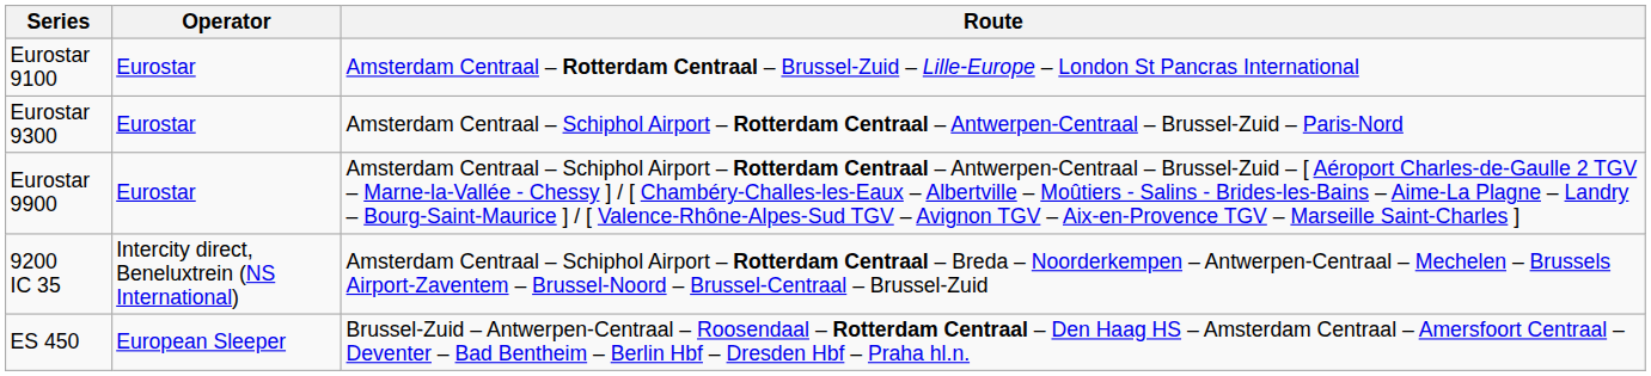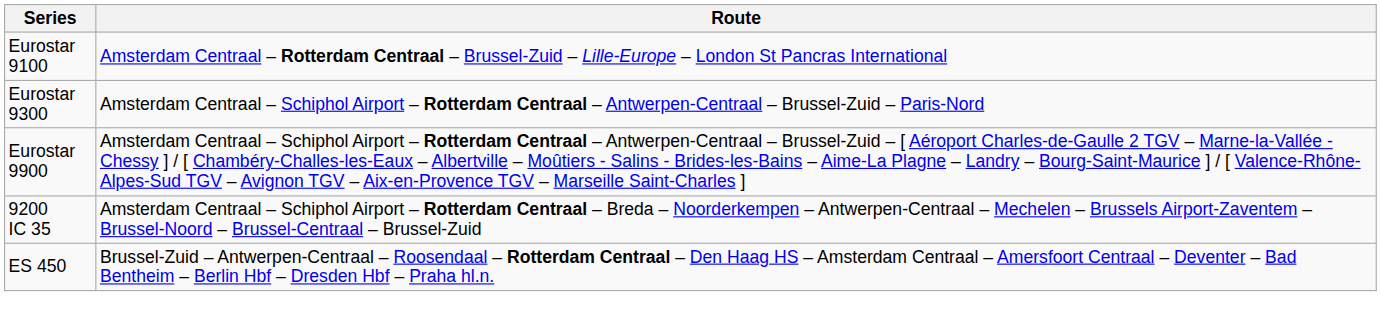 <table class="wikitable">
 <tr>
 <th>Series</th>
-<th>Operator</th>
 <th>Route</th>
 </tr>
 <tr>
 <td>Eurostar 9100</td>
-<td><a href='#'>Eurostar</a></td>
 <td><a href='#'>Amsterdam Centraal</a> – <strong>Rotterdam Centraal</strong> – <a href='#'>Brussel-Zuid</a> – <em><a href='#'>Lille-Europe</a> –</em> <a href='#'>London St Pancras International</a></td>
 </tr>
 <tr>
 <td>Eurostar 9300</td>
-<td><a href='#'>Eurostar</a></td>
 <td>Amsterdam Centraal – <a href='#'>Schiphol Airport</a> – <strong>Rotterdam Centraal</strong> – <a href='#'>Antwerpen-Centraal</a> – Brussel-Zuid – <a href='#'>Paris-Nord</a></td>
 </tr>
 <tr>
 <td>Eurostar 9900</td>
-<td><a href='#'>Eurostar</a></td>
 <td>Amsterdam Centraal – Schiphol Airport – <strong>Rotterdam Centraal</strong> – Antwerpen-Centraal – Brussel-Zuid – [ <a href='#'>Aéroport Charles-de-Gaulle 2 TGV</a> – <a href='#'>Marne-la-Vallée - Chessy</a> ] / [ <a href='#'>Chambéry-Challes-les-Eaux</a> – <a href='#'>Albertville</a> – <a href='#'>Moûtiers - Salins - Brides-les-Bains</a> – <a href='#'>Aime-La Plagne</a> – <a href='#'>Landry</a> – <a href='#'>Bourg-Saint-Maurice</a> ] / [ <a href='#'>Valence-Rhône-Alpes-Sud TGV</a> – <a href='#'>Avignon TGV</a> – <a href='#'>Aix-en-Provence TGV</a> – <a href='#'>Marseille Saint-Charles</a> ]</td>
 </tr>
 <tr>
 <td>9200<br>IC 35</td>
-<td>Intercity direct, Beneluxtrein (<a href='#'>NS International</a>)</td>
 <td>Amsterdam Centraal – Schiphol Airport – <strong>Rotterdam Centraal</strong> – Breda – <a href='#'>Noorderkempen</a> – Antwerpen-Centraal – <a href='#'>Mechelen</a> – <a href='#'>Brussels Airport-Zaventem</a> – <a href='#'>Brussel-Noord</a> – <a href='#'>Brussel-Centraal</a> – Brussel-Zuid</td>
 </tr>
 <tr>
 <td>ES 450</td>
-<td><a href='#'>European Sleeper</a></td>
 <td>Brussel-Zuid – Antwerpen-Centraal – <a href='#'>Roosendaal</a> – <strong>Rotterdam Centraal</strong> – <a href='#'>Den Haag HS</a> – Amsterdam Centraal – <a href='#'>Amersfoort Centraal</a> – <a href='#'>Deventer</a> – <a href='#'>Bad Bentheim</a> – <a href='#'>Berlin Hbf</a> – <a href='#'>Dresden Hbf</a> – <a href='#'>Praha hl.n.</a></td>
 </tr>
 </table>
